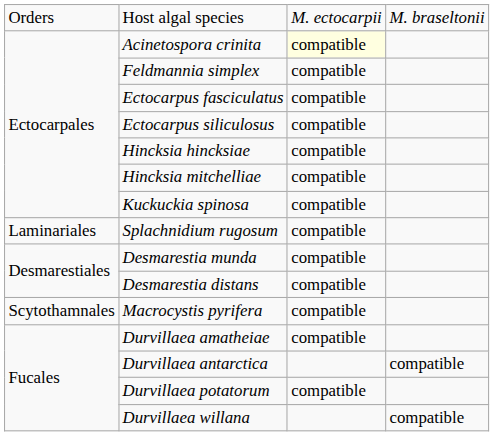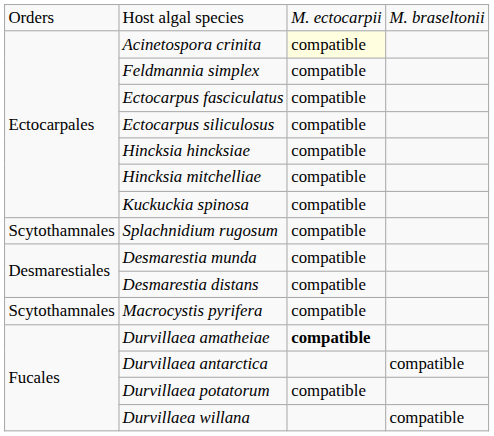 <table class="wikitable">
 <tr>
 <td>Orders</td>
 <td>Host algal species</td>
 <td><em>M. ectocarpii</em></td>
 <td><em>M. braseltonii</em></td>
 </tr>
 <tr>
 <td rowspan="7">Ectocarpales</td>
 <td><em>Acinetospora crinita</em></td>
 <td style="background: lightyellow;">compatible</td>
 <td></td>
 </tr>
 <tr>
 <td><em>Feldmannia simplex</em></td>
 <td>compatible</td>
 <td></td>
 </tr>
 <tr>
 <td><em>Ectocarpus fasciculatus</em></td>
 <td>compatible</td>
 <td></td>
 </tr>
 <tr>
 <td><em>Ectocarpus siliculosus</em></td>
 <td>compatible</td>
 <td></td>
 </tr>
 <tr>
 <td><em>Hincksia hincksiae</em></td>
 <td>compatible</td>
 <td></td>
 </tr>
 <tr>
 <td><em>Hincksia mitchelliae</em></td>
 <td>compatible</td>
 <td></td>
 </tr>
 <tr>
 <td><em>Kuckuckia spinosa</em></td>
 <td>compatible</td>
 <td></td>
 </tr>
 <tr>
-<td>Laminariales</td>
+<td>Scytothamnales</td>
 <td><em>Splachnidium rugosum</em></td>
 <td>compatible</td>
 <td></td>
 </tr>
 <tr>
 <td rowspan="2">Desmarestiales</td>
 <td><em>Desmarestia munda</em></td>
 <td>compatible</td>
 <td></td>
 </tr>
 <tr>
 <td><em>Desmarestia distans</em></td>
 <td>compatible</td>
 <td></td>
 </tr>
 <tr>
 <td>Scytothamnales</td>
 <td><em>Macrocystis pyrifera</em></td>
 <td>compatible</td>
 <td></td>
 </tr>
 <tr>
 <td rowspan="4">Fucales</td>
 <td><em>Durvillaea amatheiae</em></td>
-<td>compatible</td>
+<td><strong>compatible</strong></td>
 <td></td>
 </tr>
 <tr>
 <td><em>Durvillaea antarctica</em></td>
 <td></td>
 <td>compatible</td>
 </tr>
 <tr>
 <td><em>Durvillaea potatorum</em></td>
 <td>compatible</td>
 <td></td>
 </tr>
 <tr>
 <td><em>Durvillaea willana</em></td>
 <td></td>
 <td>compatible</td>
 </tr>
 </table>
